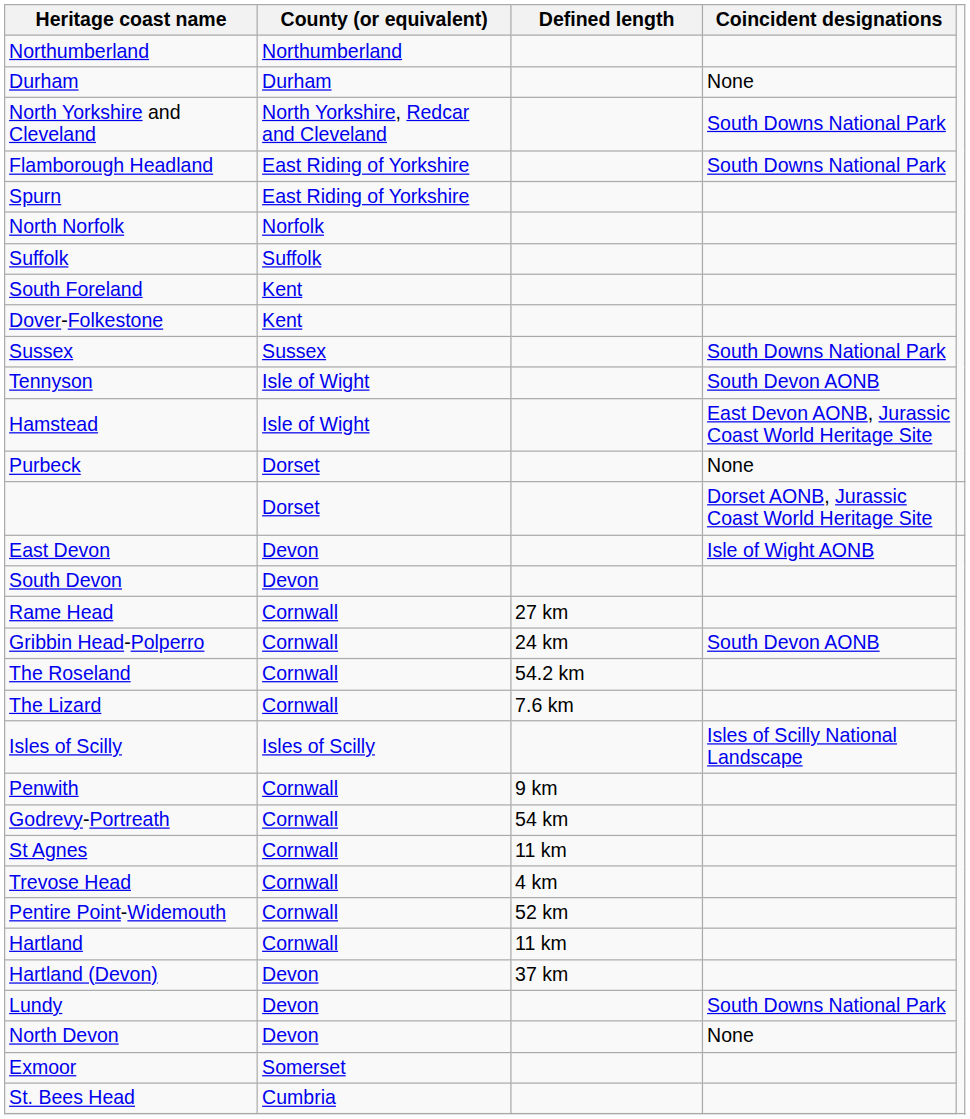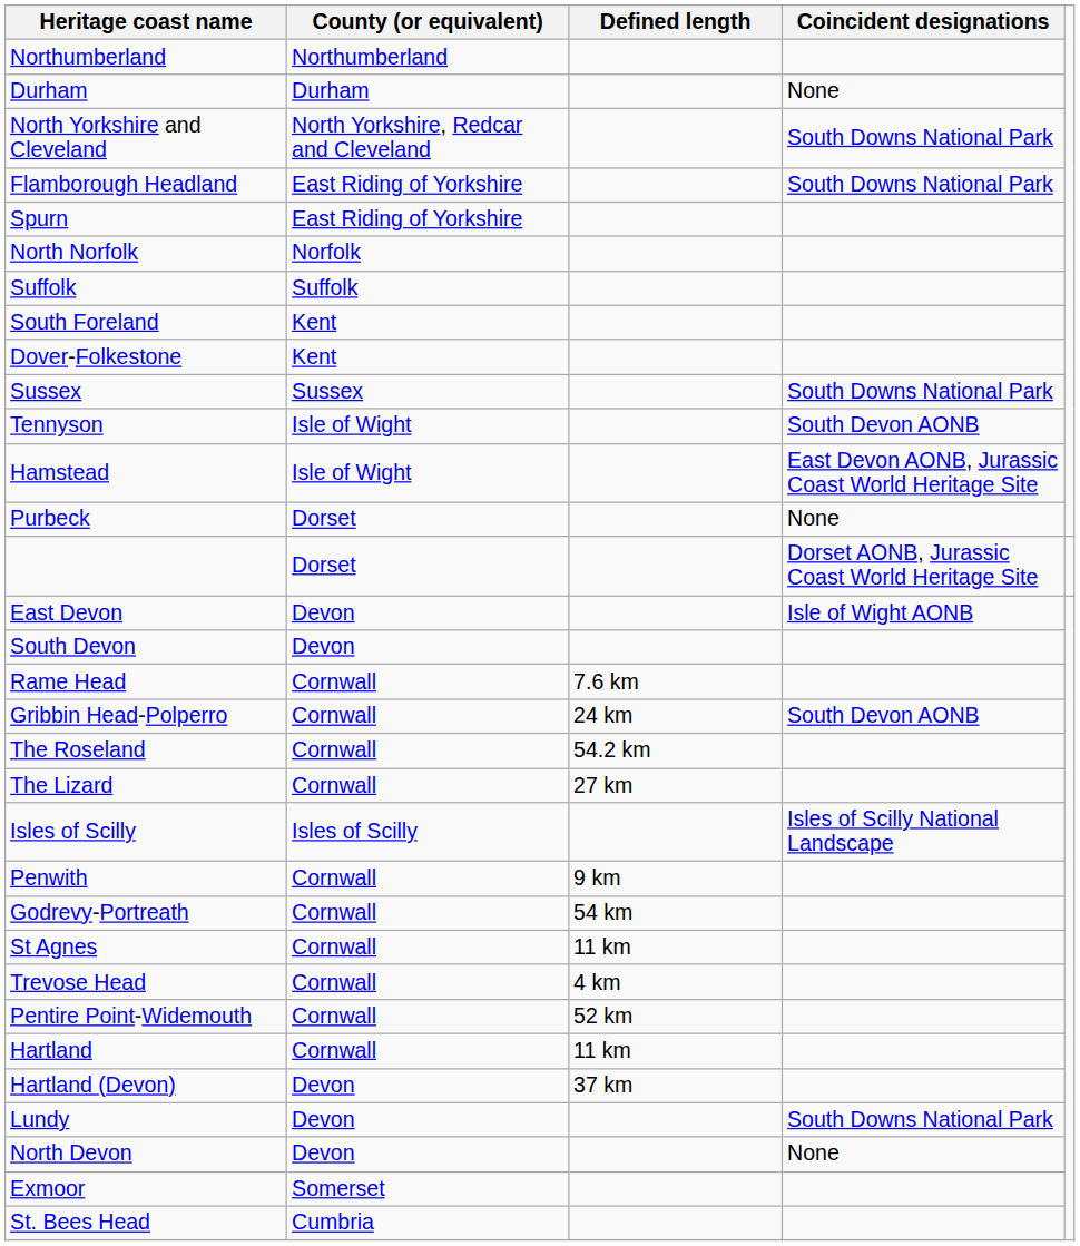 <table class="wikitable">
 <tr>
 <th width="200pt">Heritage coast name</th>
 <th width="200pt">County (or equivalent)</th>
 <th width="150pt">Defined length</th>
 <th width="200pt">Coincident designations</th>
 </tr>
 <tr>
 <td><a href='#'>Northumberland</a></td>
 <td><a href='#'>Northumberland</a></td>
 <td></td>
 <td></td>
 </tr>
 <tr>
 <td><a href='#'>Durham</a></td>
 <td><a href='#'>Durham</a></td>
 <td></td>
 <td>None</td>
 </tr>
 <tr>
 <td><a href='#'>North Yorkshire</a> and <a href='#'>Cleveland</a></td>
 <td><a href='#'>North Yorkshire</a>, <a href='#'>Redcar and Cleveland</a></td>
 <td></td>
 <td><a href='#'>South Downs National Park</a></td>
 </tr>
 <tr>
 <td><a href='#'>Flamborough Headland</a></td>
 <td><a href='#'>East Riding of Yorkshire</a></td>
 <td></td>
 <td><a href='#'>South Downs National Park</a></td>
 </tr>
 <tr>
 <td><a href='#'>Spurn</a></td>
 <td><a href='#'>East Riding of Yorkshire</a></td>
 <td></td>
 <td></td>
 </tr>
 <tr>
 <td><a href='#'>North Norfolk</a></td>
 <td><a href='#'>Norfolk</a></td>
 <td></td>
 <td></td>
 </tr>
 <tr>
 <td><a href='#'>Suffolk</a></td>
 <td><a href='#'>Suffolk</a></td>
 <td></td>
 <td></td>
 </tr>
 <tr>
 <td><a href='#'>South Foreland</a></td>
 <td><a href='#'>Kent</a></td>
 <td></td>
 <td></td>
 </tr>
 <tr>
 <td><a href='#'>Dover</a>-<a href='#'>Folkestone</a></td>
 <td><a href='#'>Kent</a></td>
 <td></td>
 <td></td>
 </tr>
 <tr>
 <td><a href='#'>Sussex</a></td>
 <td><a href='#'>Sussex</a></td>
 <td></td>
 <td><a href='#'>South Downs National Park</a></td>
 </tr>
 <tr>
 <td><a href='#'>Tennyson</a></td>
 <td><a href='#'>Isle of Wight</a></td>
 <td></td>
 <td><a href='#'>South Devon AONB</a></td>
 </tr>
 <tr>
 <td><a href='#'>Hamstead</a></td>
 <td><a href='#'>Isle of Wight</a></td>
 <td></td>
 <td><a href='#'>East Devon AONB</a>, <a href='#'>Jurassic Coast World Heritage Site</a></td>
 </tr>
 <tr>
 <td><a href='#'>Purbeck</a></td>
 <td><a href='#'>Dorset</a></td>
 <td></td>
 <td>None</td>
 </tr>
 <tr>
 <td></td>
 <td><a href='#'>Dorset</a></td>
 <td></td>
 <td><a href='#'>Dorset AONB</a>, <a href='#'>Jurassic Coast World Heritage Site</a></td>
 <td></td>
 </tr>
 <tr>
 <td><a href='#'>East Devon</a></td>
 <td><a href='#'>Devon</a></td>
 <td></td>
 <td><a href='#'>Isle of Wight AONB</a></td>
 </tr>
 <tr>
 <td><a href='#'>South Devon</a></td>
 <td><a href='#'>Devon</a></td>
 <td></td>
 <td></td>
 </tr>
 <tr>
 <td><a href='#'>Rame Head</a></td>
 <td><a href='#'>Cornwall</a></td>
-<td>27 km</td>
+<td>7.6 km</td>
 <td></td>
 </tr>
 <tr>
 <td><a href='#'>Gribbin Head</a>-<a href='#'>Polperro</a></td>
 <td><a href='#'>Cornwall</a></td>
 <td>24 km</td>
 <td><a href='#'>South Devon AONB</a></td>
 </tr>
 <tr>
 <td><a href='#'>The Roseland</a></td>
 <td><a href='#'>Cornwall</a></td>
 <td>54.2 km</td>
 <td></td>
 </tr>
 <tr>
 <td><a href='#'>The Lizard</a></td>
 <td><a href='#'>Cornwall</a></td>
-<td>7.6 km</td>
+<td>27 km</td>
 <td></td>
 </tr>
 <tr>
 <td><a href='#'>Isles of Scilly</a></td>
 <td><a href='#'>Isles of Scilly</a></td>
 <td></td>
 <td><a href='#'>Isles of Scilly National Landscape</a></td>
 </tr>
 <tr>
 <td><a href='#'>Penwith</a></td>
 <td><a href='#'>Cornwall</a></td>
 <td>9 km</td>
 <td></td>
 </tr>
 <tr>
 <td><a href='#'>Godrevy</a>-<a href='#'>Portreath</a></td>
 <td><a href='#'>Cornwall</a></td>
 <td>54 km</td>
 <td></td>
 </tr>
 <tr>
 <td><a href='#'>St Agnes</a></td>
 <td><a href='#'>Cornwall</a></td>
 <td>11 km</td>
 <td></td>
 </tr>
 <tr>
 <td><a href='#'>Trevose Head</a></td>
 <td><a href='#'>Cornwall</a></td>
 <td>4 km</td>
 <td></td>
 </tr>
 <tr>
 <td><a href='#'>Pentire Point</a>-<a href='#'>Widemouth</a></td>
 <td><a href='#'>Cornwall</a></td>
 <td>52 km</td>
 <td></td>
 </tr>
 <tr>
 <td><a href='#'>Hartland</a></td>
 <td><a href='#'>Cornwall</a></td>
 <td>11 km</td>
 <td></td>
 </tr>
 <tr>
 <td><a href='#'>Hartland (Devon)</a></td>
 <td><a href='#'>Devon</a></td>
 <td>37 km</td>
 <td></td>
 </tr>
 <tr>
 <td><a href='#'>Lundy</a></td>
 <td><a href='#'>Devon</a></td>
 <td></td>
 <td><a href='#'>South Downs National Park</a></td>
 </tr>
 <tr>
 <td><a href='#'>North Devon</a></td>
 <td><a href='#'>Devon</a></td>
 <td></td>
 <td>None</td>
 </tr>
 <tr>
 <td><a href='#'>Exmoor</a></td>
 <td><a href='#'>Somerset</a></td>
 <td></td>
 <td></td>
 </tr>
 <tr>
 <td><a href='#'>St. Bees Head</a></td>
 <td><a href='#'>Cumbria</a></td>
 <td></td>
 <td></td>
 </tr>
 <tr>
 </tr>
 </table>
